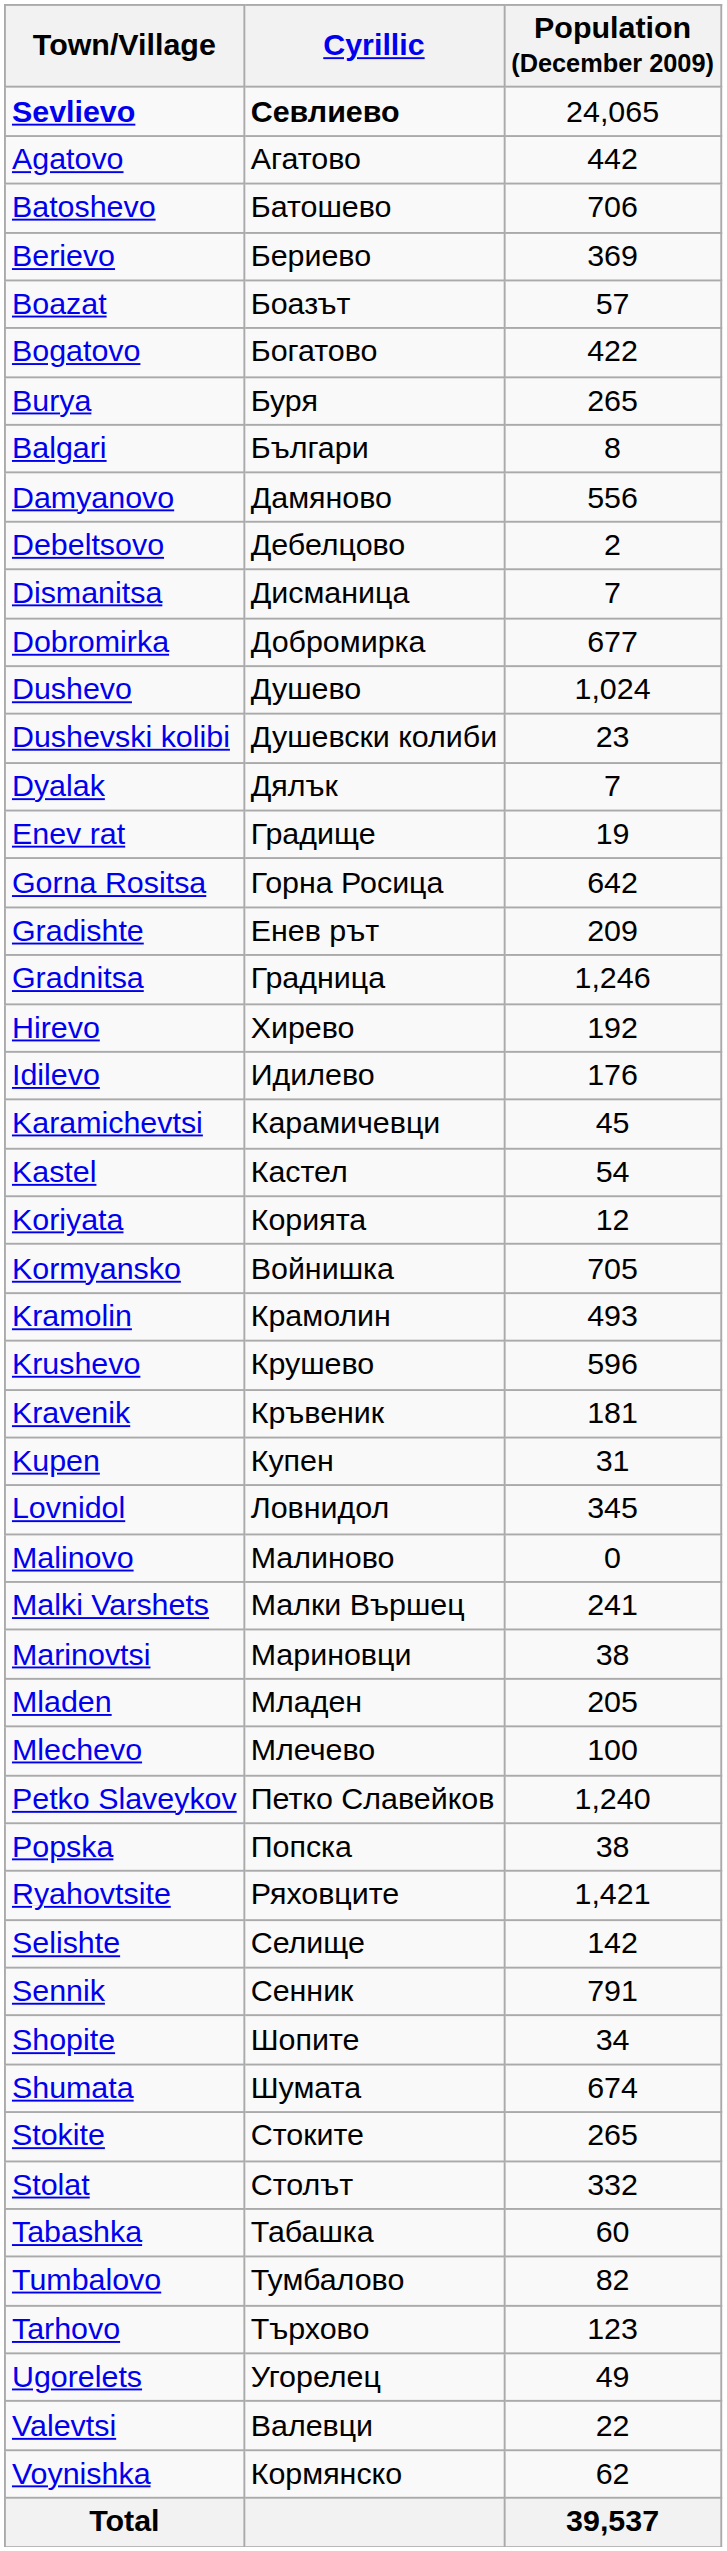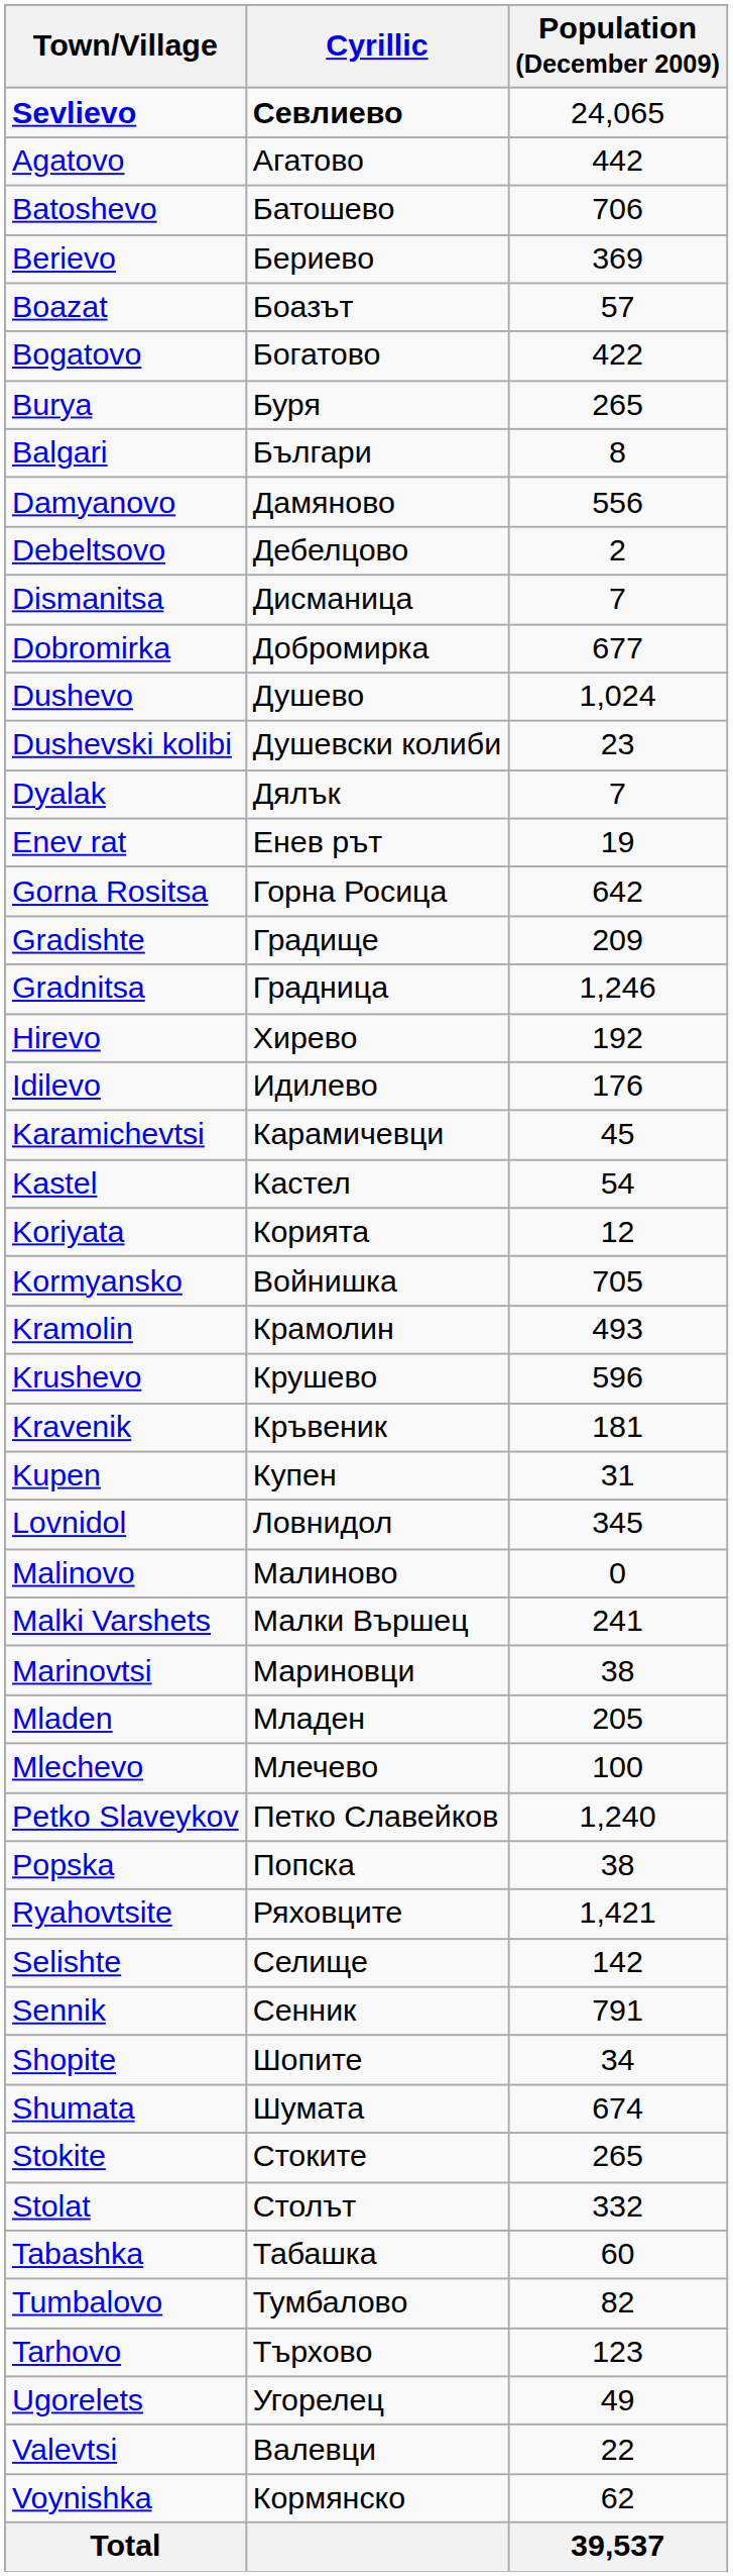 <table class="wikitable sortable">
 <tr>
 <th>Town/Village</th>
 <th><a href='#'>Cyrillic</a></th>
 <th>Population<br><small>(December 2009)</small></th>
 </tr>
 <tr>
 <td><strong><a href='#'>Sevlievo</a></strong></td>
 <td><strong>Севлиево</strong></td>
 <td align="center">24,065</td>
 </tr>
 <tr>
 <td><a href='#'>Agatovo</a></td>
 <td>Агатово</td>
 <td align="center">442</td>
 </tr>
 <tr>
 <td><a href='#'>Batoshevo</a></td>
 <td>Батошево</td>
 <td align="center">706</td>
 </tr>
 <tr>
 <td><a href='#'>Berievo</a></td>
 <td>Бериево</td>
 <td align="center">369</td>
 </tr>
 <tr>
 <td><a href='#'>Boazat</a></td>
 <td>Боазът</td>
 <td align="center">57</td>
 </tr>
 <tr>
 <td><a href='#'>Bogatovo</a></td>
 <td>Богатово</td>
 <td align="center">422</td>
 </tr>
 <tr>
 <td><a href='#'>Burya</a></td>
 <td>Буря</td>
 <td align="center">265</td>
 </tr>
 <tr>
 <td><a href='#'>Balgari</a></td>
 <td>Българи</td>
 <td align="center">8</td>
 </tr>
 <tr>
 <td><a href='#'>Damyanovo</a></td>
 <td>Дамяново</td>
 <td align="center">556</td>
 </tr>
 <tr>
 <td><a href='#'>Debeltsovo</a></td>
 <td>Дебелцово</td>
 <td align="center">2</td>
 </tr>
 <tr>
 <td><a href='#'>Dismanitsa</a></td>
 <td>Дисманица</td>
 <td align="center">7</td>
 </tr>
 <tr>
 <td><a href='#'>Dobromirka</a></td>
 <td>Добромирка</td>
 <td align="center">677</td>
 </tr>
 <tr>
 <td><a href='#'>Dushevo</a></td>
 <td>Душево</td>
 <td align="center">1,024</td>
 </tr>
 <tr>
 <td><a href='#'>Dushevski kolibi</a></td>
 <td>Душевски колиби</td>
 <td align="center">23</td>
 </tr>
 <tr>
 <td><a href='#'>Dyalak</a></td>
 <td>Дялък</td>
 <td align="center">7</td>
 </tr>
 <tr>
 <td><a href='#'>Enev rat</a></td>
-<td>Градище</td>
+<td>Енев рът</td>
 <td align="center">19</td>
 </tr>
 <tr>
 <td><a href='#'>Gorna Rositsa</a></td>
 <td>Горна Росица</td>
 <td align="center">642</td>
 </tr>
 <tr>
 <td><a href='#'>Gradishte</a></td>
-<td>Енев рът</td>
+<td>Градище</td>
 <td align="center">209</td>
 </tr>
 <tr>
 <td><a href='#'>Gradnitsa</a></td>
 <td>Градница</td>
 <td align="center">1,246</td>
 </tr>
 <tr>
 <td><a href='#'>Hirevo</a></td>
 <td>Хирево</td>
 <td align="center">192</td>
 </tr>
 <tr>
 <td><a href='#'>Idilevo</a></td>
 <td>Идилево</td>
 <td align="center">176</td>
 </tr>
 <tr>
 <td><a href='#'>Karamichevtsi</a></td>
 <td>Карамичевци</td>
 <td align="center">45</td>
 </tr>
 <tr>
 <td><a href='#'>Kastel</a></td>
 <td>Кастел</td>
 <td align="center">54</td>
 </tr>
 <tr>
 <td><a href='#'>Koriyata</a></td>
 <td>Корията</td>
 <td align="center">12</td>
 </tr>
 <tr>
 <td><a href='#'>Kormyansko</a></td>
 <td>Войнишка</td>
 <td align="center">705</td>
 </tr>
 <tr>
 <td><a href='#'>Kramolin</a></td>
 <td>Крамолин</td>
 <td align="center">493</td>
 </tr>
 <tr>
 <td><a href='#'>Krushevo</a></td>
 <td>Крушево</td>
 <td align="center">596</td>
 </tr>
 <tr>
 <td><a href='#'>Kravenik</a></td>
 <td>Кръвеник</td>
 <td align="center">181</td>
 </tr>
 <tr>
 <td><a href='#'>Kupen</a></td>
 <td>Купен</td>
 <td align="center">31</td>
 </tr>
 <tr>
 <td><a href='#'>Lovnidol</a></td>
 <td>Ловнидол</td>
 <td align="center">345</td>
 </tr>
 <tr>
 <td><a href='#'>Malinovo</a></td>
 <td>Малиново</td>
 <td align="center">0</td>
 </tr>
 <tr>
 <td><a href='#'>Malki Varshets</a></td>
 <td>Малки Вършец</td>
 <td align="center">241</td>
 </tr>
 <tr>
 <td><a href='#'>Marinovtsi</a></td>
 <td>Мариновци</td>
 <td align="center">38</td>
 </tr>
 <tr>
 <td><a href='#'>Mladen</a></td>
 <td>Младен</td>
 <td align="center">205</td>
 </tr>
 <tr>
 <td><a href='#'>Mlechevo</a></td>
 <td>Млечево</td>
 <td align="center">100</td>
 </tr>
 <tr>
 <td><a href='#'>Petko Slaveykov</a></td>
 <td>Петко Славейков</td>
 <td align="center">1,240</td>
 </tr>
 <tr>
 <td><a href='#'>Popska</a></td>
 <td>Попска</td>
 <td align="center">38</td>
 </tr>
 <tr>
 <td><a href='#'>Ryahovtsite</a></td>
 <td>Ряховците</td>
 <td align="center">1,421</td>
 </tr>
 <tr>
 <td><a href='#'>Selishte</a></td>
 <td>Селище</td>
 <td align="center">142</td>
 </tr>
 <tr>
 <td><a href='#'>Sennik</a></td>
 <td>Сенник</td>
 <td align="center">791</td>
 </tr>
 <tr>
 <td><a href='#'>Shopite</a></td>
 <td>Шопите</td>
 <td align="center">34</td>
 </tr>
 <tr>
 <td><a href='#'>Shumata</a></td>
 <td>Шумата</td>
 <td align="center">674</td>
 </tr>
 <tr>
 <td><a href='#'>Stokite</a></td>
 <td>Стоките</td>
 <td align="center">265</td>
 </tr>
 <tr>
 <td><a href='#'>Stolat</a></td>
 <td>Столът</td>
 <td align="center">332</td>
 </tr>
 <tr>
 <td><a href='#'>Tabashka</a></td>
 <td>Табашка</td>
 <td align="center">60</td>
 </tr>
 <tr>
 <td><a href='#'>Tumbalovo</a></td>
 <td>Тумбалово</td>
 <td align="center">82</td>
 </tr>
 <tr>
 <td><a href='#'>Tarhovo</a></td>
 <td>Търхово</td>
 <td align="center">123</td>
 </tr>
 <tr>
 <td><a href='#'>Ugorelets</a></td>
 <td>Угорелец</td>
 <td align="center">49</td>
 </tr>
 <tr>
 <td><a href='#'>Valevtsi</a></td>
 <td>Валевци</td>
 <td align="center">22</td>
 </tr>
 <tr>
 <td><a href='#'>Voynishka</a></td>
 <td>Кормянско</td>
 <td align="center">62</td>
 </tr>
 <tr>
 <th>Total</th>
 <th></th>
 <th align="center">39,537</th>
 </tr>
 </table>
